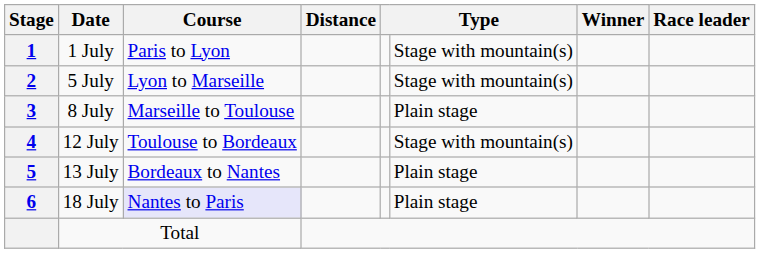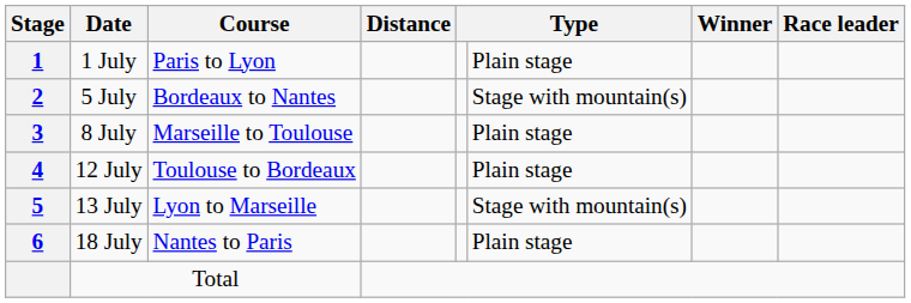 <table class="wikitable">
 <tr>
 <th scope="col">Stage</th>
 <th scope="col">Date</th>
 <th scope="col">Course</th>
 <th scope="col">Distance</th>
 <th scope="col" colspan="2">Type</th>
 <th scope="col">Winner</th>
 <th scope="col">Race leader</th>
 </tr>
 <tr>
 <th scope="row"><a href='#'>1</a></th>
 <td style="text-align:center;">1 July</td>
 <td><a href='#'>Paris</a> to <a href='#'>Lyon</a></td>
 <td style="text-align:center;"></td>
 <td></td>
-<td>Stage with mountain(s)</td>
+<td>Plain stage</td>
 <td></td>
 <td></td>
 </tr>
 <tr>
 <th scope="row"><a href='#'>2</a></th>
 <td style="text-align:center;">5 July</td>
-<td><a href='#'>Lyon</a> to <a href='#'>Marseille</a></td>
+<td><a href='#'>Bordeaux</a> to <a href='#'>Nantes</a></td>
 <td style="text-align:center;"></td>
 <td></td>
 <td>Stage with mountain(s)</td>
 <td></td>
 <td></td>
 </tr>
 <tr>
 <th scope="row"><a href='#'>3</a></th>
 <td style="text-align:center;">8 July</td>
 <td><a href='#'>Marseille</a> to <a href='#'>Toulouse</a></td>
 <td style="text-align:center;"></td>
 <td></td>
 <td>Plain stage</td>
 <td></td>
 <td></td>
 </tr>
 <tr>
 <th scope="row"><a href='#'>4</a></th>
 <td style="text-align:center;">12 July</td>
 <td><a href='#'>Toulouse</a> to <a href='#'>Bordeaux</a></td>
 <td style="text-align:center;"></td>
 <td></td>
-<td>Stage with mountain(s)</td>
+<td>Plain stage</td>
 <td></td>
 <td></td>
 </tr>
 <tr>
 <th scope="row"><a href='#'>5</a></th>
 <td style="text-align:center;">13 July</td>
-<td><a href='#'>Bordeaux</a> to <a href='#'>Nantes</a></td>
+<td><a href='#'>Lyon</a> to <a href='#'>Marseille</a></td>
 <td style="text-align:center;"></td>
 <td></td>
-<td>Plain stage</td>
+<td>Stage with mountain(s)</td>
 <td></td>
 <td></td>
 </tr>
 <tr>
 <th scope="row"><a href='#'>6</a></th>
 <td style="text-align:center;">18 July</td>
-<td style="background: lavender;"><a href='#'>Nantes</a> to <a href='#'>Paris</a></td>
+<td><a href='#'>Nantes</a> to <a href='#'>Paris</a></td>
 <td style="text-align:center;"></td>
 <td></td>
 <td>Plain stage</td>
 <td></td>
 <td></td>
 </tr>
 <tr>
 <th scope="row"></th>
 <td colspan="2" style="text-align:center">Total</td>
 <td colspan="5" style="text-align:center"></td>
 </tr>
 </table>
